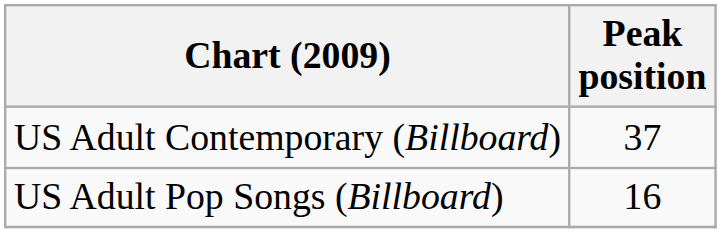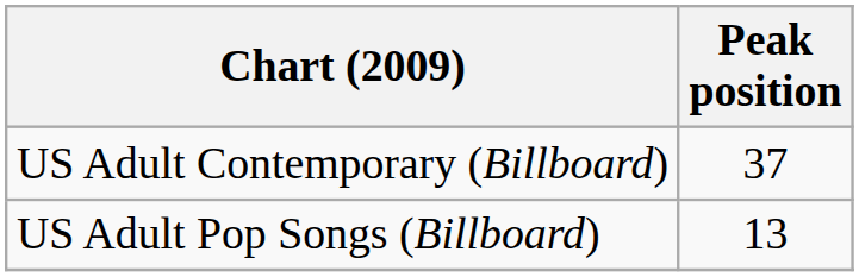 <table class="wikitable">
 <tr>
 <th>Chart (2009)</th>
 <th>Peak <br> position</th>
 </tr>
 <tr>
 <td>US Adult Contemporary (<em>Billboard</em>)</td>
 <td align="center">37</td>
 </tr>
 <tr>
 <td>US Adult Pop Songs (<em>Billboard</em>)</td>
-<td align="center">16</td>
+<td align="center">13</td>
 </tr>
 <tr>
 </tr>
 </table>
